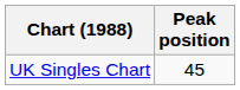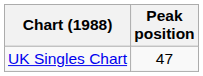 <table class="wikitable sortable">
 <tr>
 <th>Chart (1988)</th>
 <th>Peak<br>position</th>
 </tr>
 <tr>
 <td><a href='#'>UK Singles Chart</a></td>
-<td style="text-align:center;">45</td>
+<td style="text-align:center;">47</td>
 </tr>
 </table>
